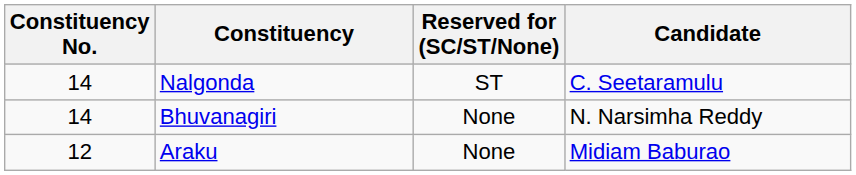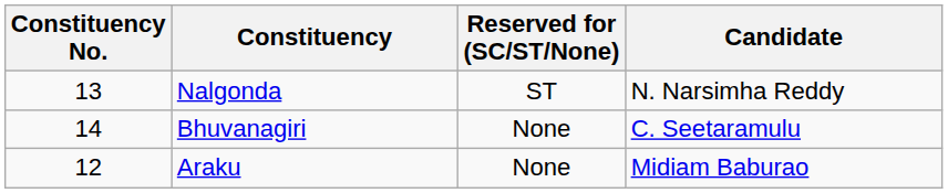 <table class= "wikitable sortable">
 <tr>
 <th>Constituency <br> No.</th>
 <th style="width:180px;">Constituency</th>
 <th>Reserved for <br> (SC/ST/None)</th>
 <th style="width:200px;">Candidate </th>
 </tr>
 <tr>
-<td style="text-align:center;">14</td>
+<td style="text-align:center;">13</td>
 <td><a href='#'>Nalgonda</a></td>
 <td style="text-align:center;">ST</td>
-<td><a href='#'>C. Seetaramulu</a></td>
+<td>N. Narsimha Reddy</td>
 </tr>
 <tr>
 <td style="text-align:center;">14</td>
 <td><a href='#'>Bhuvanagiri</a></td>
 <td style="text-align:center;">None</td>
-<td>N. Narsimha Reddy</td>
+<td><a href='#'>C. Seetaramulu</a></td>
 </tr>
 <tr>
 <td style="text-align:center;">12</td>
 <td><a href='#'>Araku</a></td>
 <td style="text-align:center;">None</td>
 <td><a href='#'>Midiam Baburao</a></td>
 </tr>
 </table>
